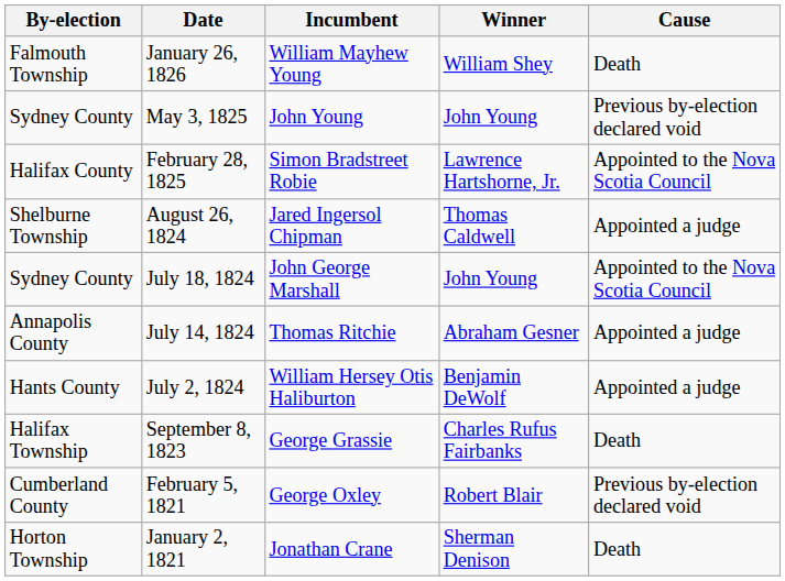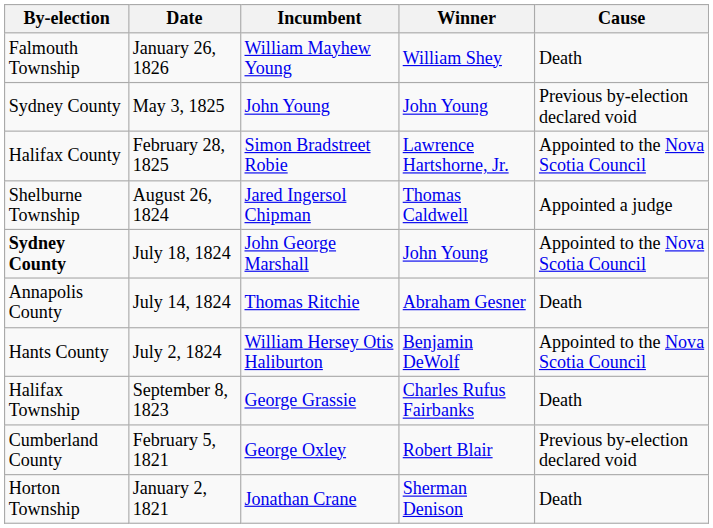 <table class=wikitable style="width:100%">
 <tr>
 <th>By-election</th>
 <th>Date</th>
 <th>Incumbent</th>
 <th>Winner</th>
 <th>Cause</th>
 </tr>
 <tr>
 <td>Falmouth Township</td>
 <td>January 26, 1826</td>
 <td><a href='#'>William Mayhew Young</a></td>
 <td><a href='#'>William Shey</a></td>
 <td>Death</td>
 </tr>
 <tr>
 <td>Sydney County</td>
 <td>May 3, 1825</td>
 <td><a href='#'>John Young</a></td>
 <td><a href='#'>John Young</a></td>
 <td>Previous by-election declared void</td>
 </tr>
 <tr>
 <td>Halifax County</td>
 <td>February 28, 1825</td>
 <td><a href='#'>Simon Bradstreet Robie</a></td>
 <td><a href='#'>Lawrence Hartshorne, Jr.</a></td>
 <td>Appointed to the <a href='#'>Nova Scotia Council</a></td>
 </tr>
 <tr>
 <td>Shelburne Township</td>
 <td>August 26, 1824</td>
 <td><a href='#'>Jared Ingersol Chipman</a></td>
 <td><a href='#'>Thomas Caldwell</a></td>
 <td>Appointed a judge</td>
 </tr>
 <tr>
-<td>Sydney County</td>
+<td><strong>Sydney County</strong></td>
 <td>July 18, 1824</td>
 <td><a href='#'>John George Marshall</a></td>
 <td><a href='#'>John Young</a></td>
 <td>Appointed to the <a href='#'>Nova Scotia Council</a></td>
 </tr>
 <tr>
 <td>Annapolis County</td>
 <td>July 14, 1824</td>
 <td><a href='#'>Thomas Ritchie</a></td>
 <td><a href='#'>Abraham Gesner</a></td>
-<td>Appointed a judge</td>
+<td>Death</td>
 </tr>
 <tr>
 <td>Hants County</td>
 <td>July 2, 1824</td>
 <td><a href='#'>William Hersey Otis Haliburton</a></td>
 <td><a href='#'>Benjamin DeWolf</a></td>
-<td>Appointed a judge</td>
+<td>Appointed to the <a href='#'>Nova Scotia Council</a></td>
 </tr>
 <tr>
 <td>Halifax Township</td>
 <td>September 8, 1823</td>
 <td><a href='#'>George Grassie</a></td>
 <td><a href='#'>Charles Rufus Fairbanks</a></td>
 <td>Death</td>
 </tr>
 <tr>
 <td>Cumberland County</td>
 <td>February 5, 1821</td>
 <td><a href='#'>George Oxley</a></td>
 <td><a href='#'>Robert Blair</a></td>
 <td>Previous by-election declared void</td>
 </tr>
 <tr>
 <td>Horton Township</td>
 <td>January 2, 1821</td>
 <td><a href='#'>Jonathan Crane</a></td>
 <td><a href='#'>Sherman Denison</a></td>
 <td>Death</td>
 </tr>
 </table>
